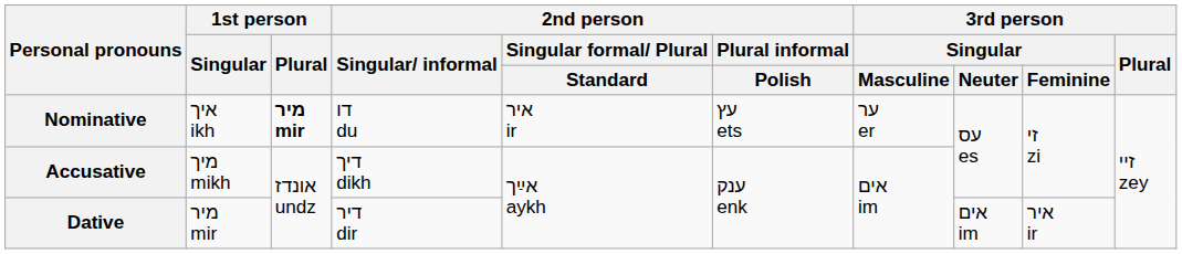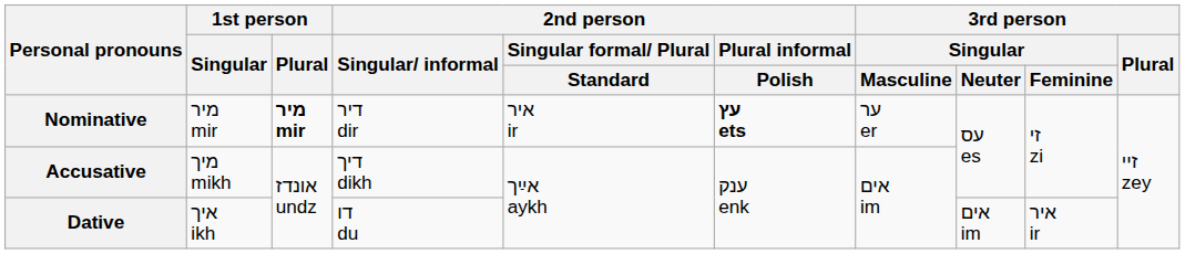 <table class="wikitable">
 <tr>
 <th rowspan="3">Personal pronouns</th>
 <th colspan="2">1st person</th>
 <th colspan="3">2nd person</th>
 <th colspan="4">3rd person</th>
 </tr>
 <tr>
 <th rowspan="2">Singular</th>
 <th rowspan="2">Plural</th>
 <th rowspan="2">Singular/ informal</th>
 <th>Singular formal/ Plural</th>
 <th>Plural informal</th>
 <th colspan="3">Singular</th>
 <th rowspan="2">Plural</th>
 </tr>
 <tr>
 <th>Standard</th>
 <th>Polish</th>
 <th>Masculine</th>
 <th>Neuter</th>
 <th>Feminine</th>
 </tr>
 <tr>
 <th>Nominative</th>
-<td>איך<br>ikh</td>
+<td>מיר<br>mir</td>
 <td><strong>מיר<br>mir</strong></td>
-<td>דו<br>du</td>
+<td>דיר<br>dir</td>
 <td>איר<br>ir</td>
-<td>עץ<br>ets</td>
+<td><strong>עץ<br>ets</strong></td>
 <td>ער<br>er</td>
 <td rowspan="2">עס<br>es</td>
 <td rowspan="2">זי<br>zi</td>
 <td rowspan="3">זיי<br>zey</td>
 </tr>
 <tr>
 <th>Accusative</th>
 <td>מיך<br>mikh</td>
 <td rowspan="2">אונדז<br>undz</td>
 <td>דיך<br>dikh</td>
 <td rowspan="2">אײַך<br>aykh</td>
 <td rowspan="2">ענק<br>enk</td>
 <td rowspan="2">אים<br>im</td>
 </tr>
 <tr>
 <th>Dative</th>
-<td>מיר<br>mir</td>
-<td>דיר<br>dir</td>
+<td>איך<br>ikh</td>
+<td>דו<br>du</td>
 <td>אים<br>im</td>
 <td>איר<br>ir</td>
 </tr>
 </table>
